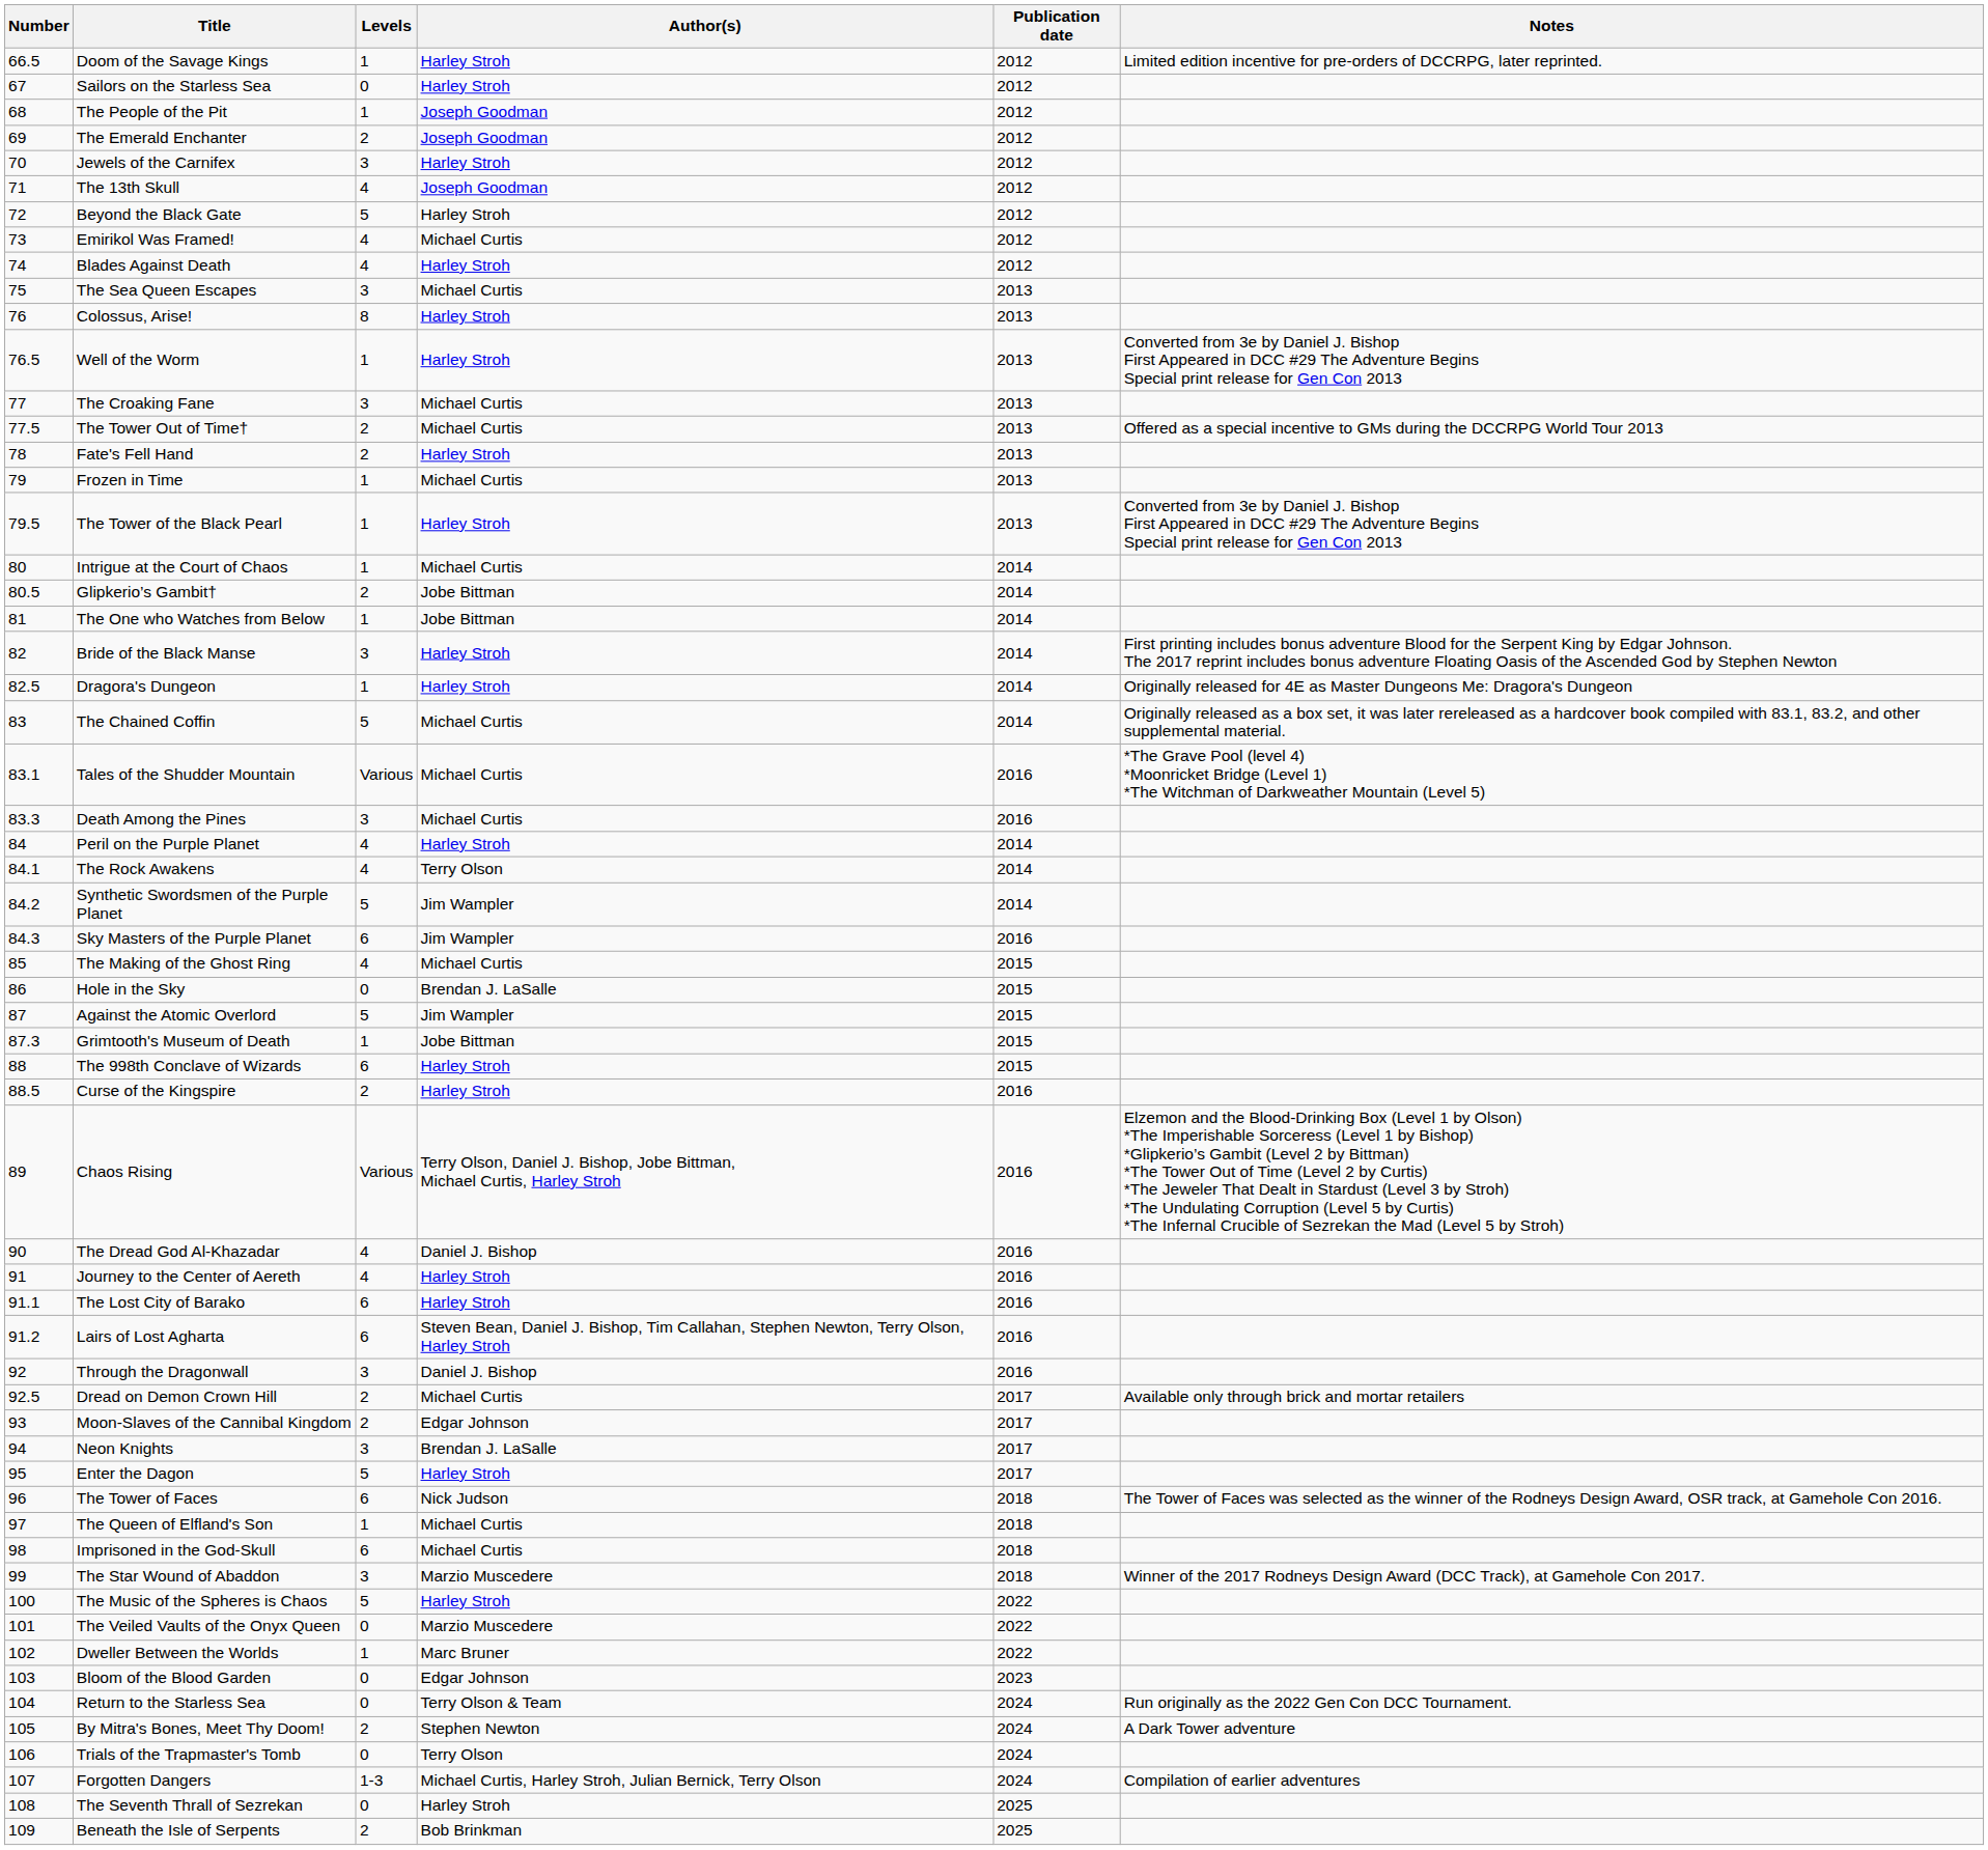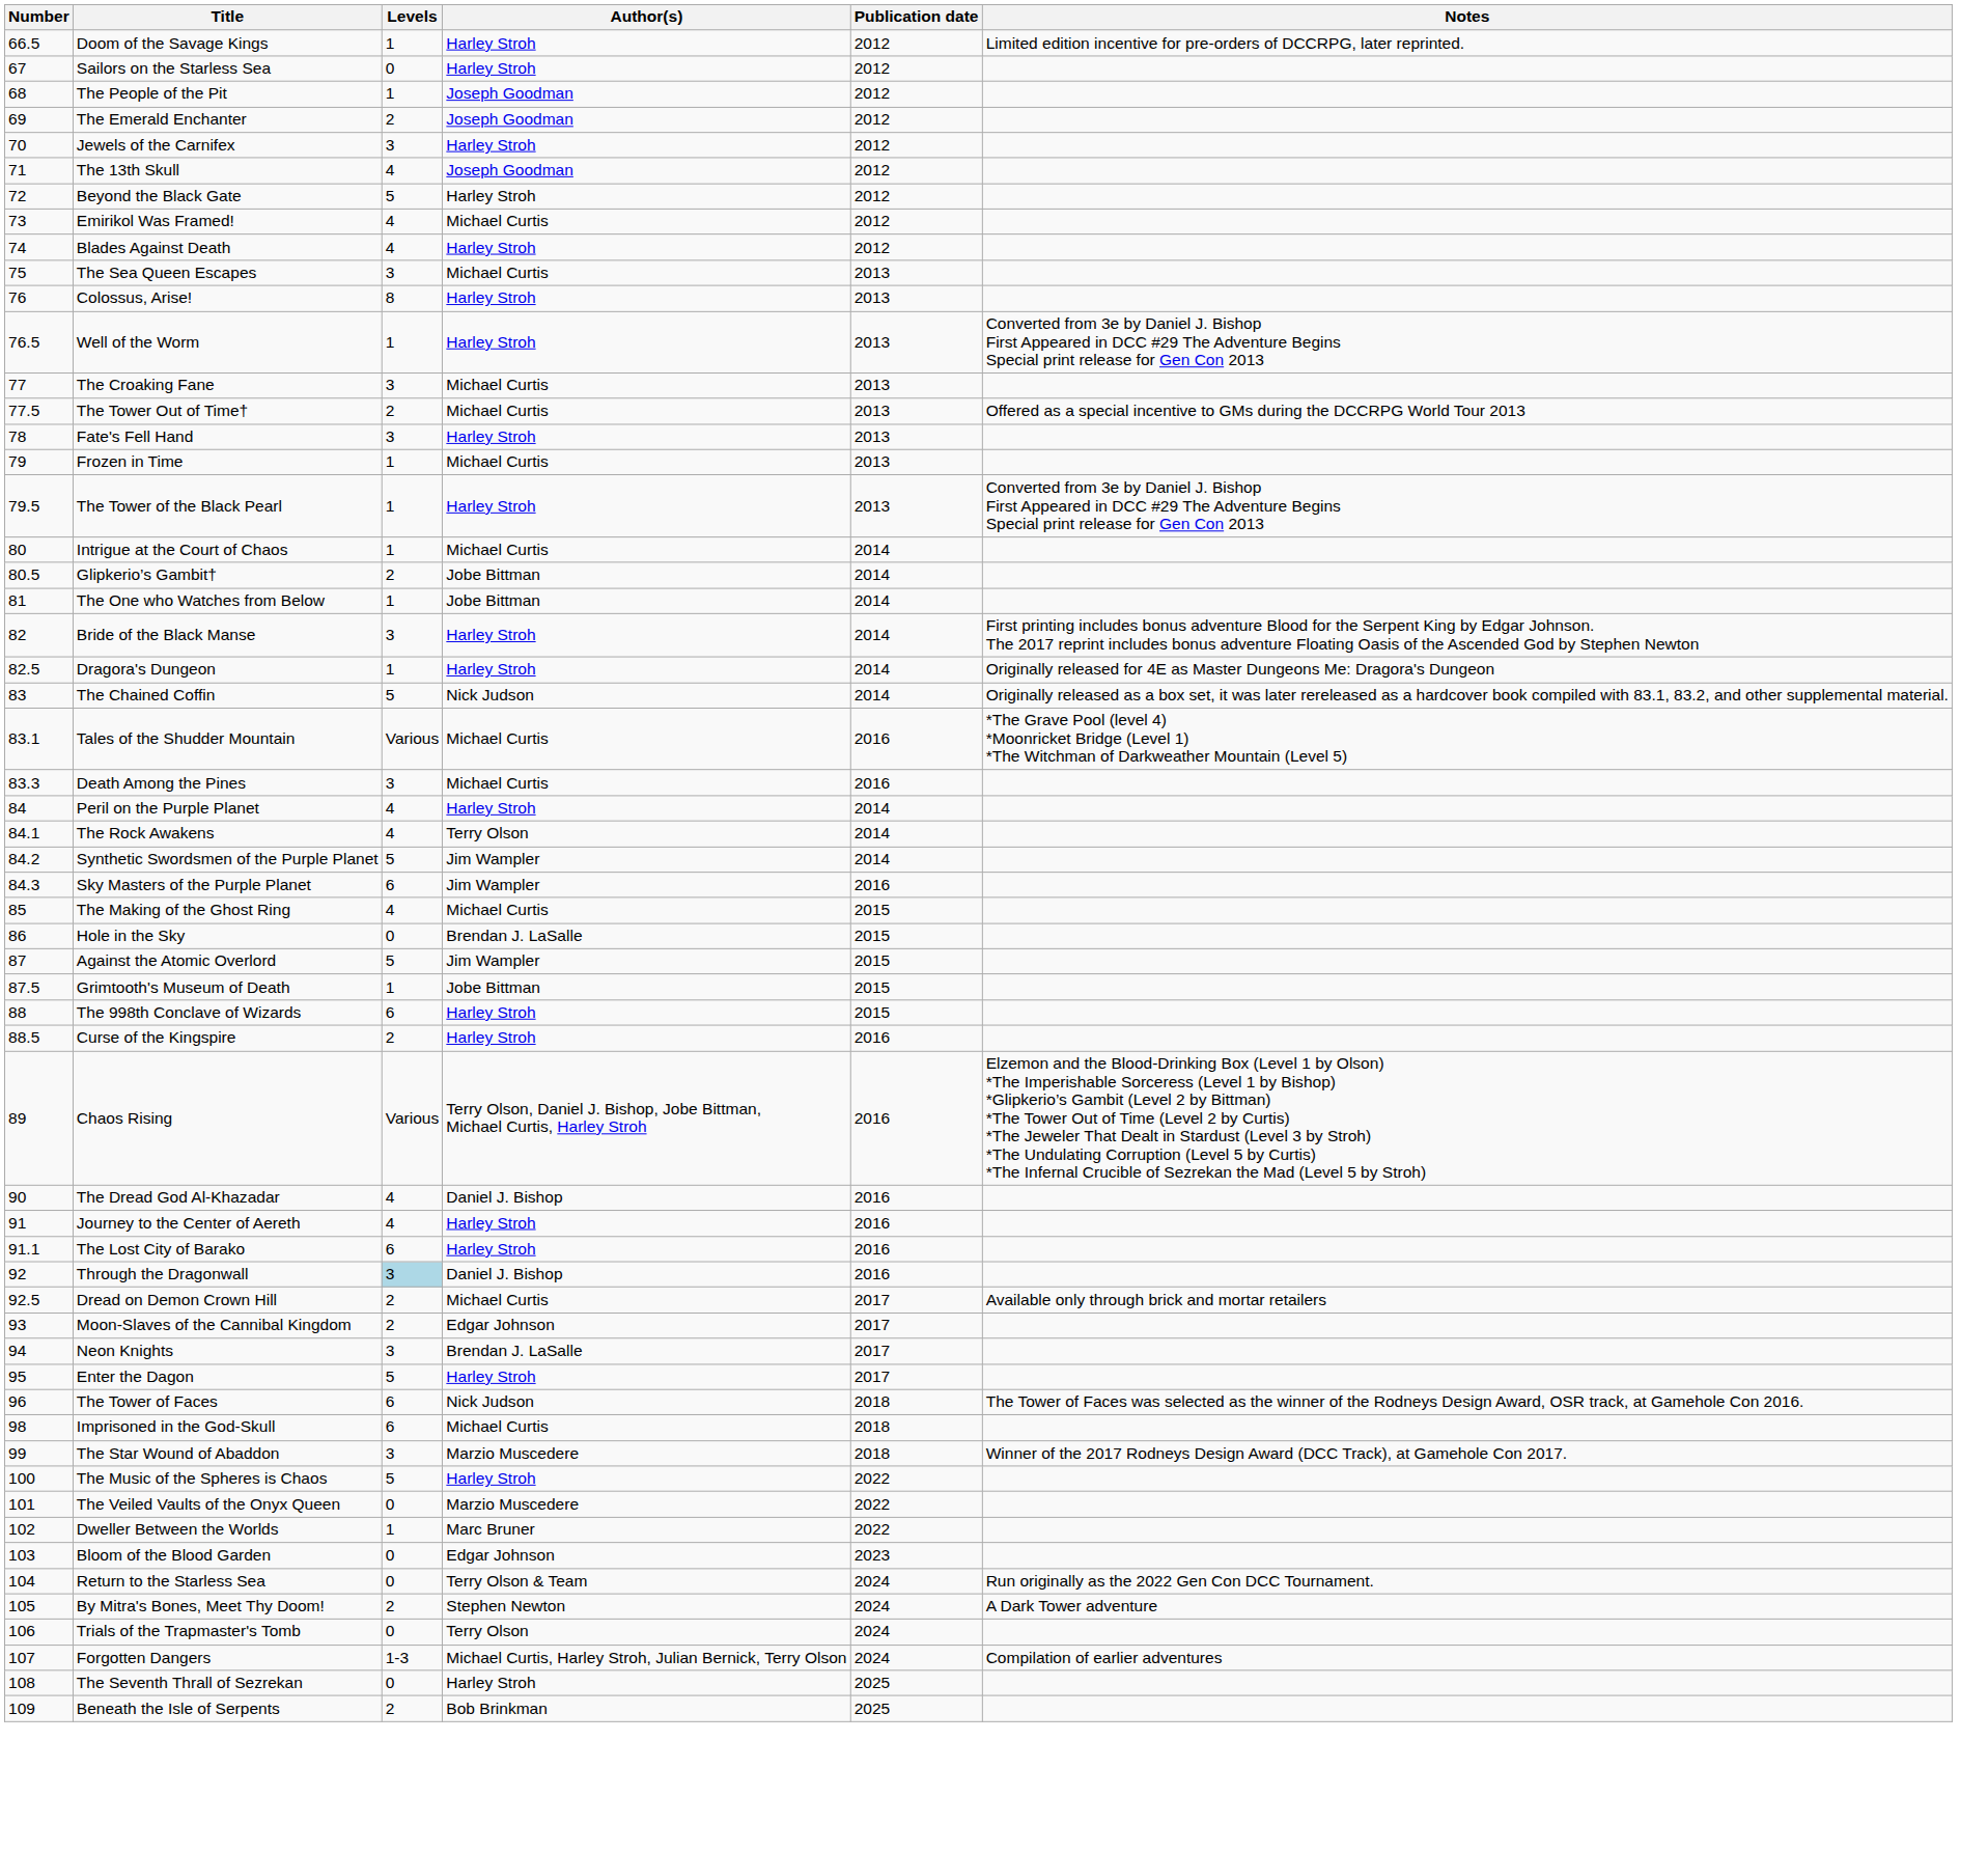 <table class="wikitable sortable">
 <tr>
 <th>Number</th>
 <th>Title</th>
 <th>Levels</th>
 <th>Author(s)</th>
 <th>Publication date</th>
 <th>Notes</th>
 </tr>
 <tr>
 <td>66.5</td>
 <td>Doom of the Savage Kings</td>
 <td>1</td>
 <td><a href='#'>Harley Stroh</a></td>
 <td>2012</td>
 <td>Limited edition incentive for pre-orders of DCCRPG, later reprinted.</td>
 </tr>
 <tr>
 <td>67</td>
 <td>Sailors on the Starless Sea</td>
 <td>0</td>
 <td><a href='#'>Harley Stroh</a></td>
 <td>2012</td>
 <td> </td>
 </tr>
 <tr>
 <td>68</td>
 <td>The People of the Pit</td>
 <td>1</td>
 <td><a href='#'>Joseph Goodman</a></td>
 <td>2012</td>
 <td> </td>
 </tr>
 <tr>
 <td>69</td>
 <td>The Emerald Enchanter</td>
 <td>2</td>
 <td><a href='#'>Joseph Goodman</a></td>
 <td>2012</td>
 <td> </td>
 </tr>
 <tr>
 <td>70</td>
 <td>Jewels of the Carnifex</td>
 <td>3</td>
 <td><a href='#'>Harley Stroh</a></td>
 <td>2012</td>
 <td> </td>
 </tr>
 <tr>
 <td>71</td>
 <td>The 13th Skull</td>
 <td>4</td>
 <td><a href='#'>Joseph Goodman</a></td>
 <td>2012</td>
 <td> </td>
 </tr>
 <tr>
 <td>72</td>
 <td>Beyond the Black Gate</td>
 <td>5</td>
 <td>Harley Stroh</td>
 <td>2012</td>
 <td> </td>
 </tr>
 <tr>
 <td>73</td>
 <td>Emirikol Was Framed!</td>
 <td>4</td>
 <td>Michael Curtis</td>
 <td>2012</td>
 <td> </td>
 </tr>
 <tr>
 <td>74</td>
 <td>Blades Against Death</td>
 <td>4</td>
 <td><a href='#'>Harley Stroh</a></td>
 <td>2012</td>
 <td> </td>
 </tr>
 <tr>
 <td>75</td>
 <td>The Sea Queen Escapes</td>
 <td>3</td>
 <td>Michael Curtis</td>
 <td>2013</td>
 <td> </td>
 </tr>
 <tr>
 <td>76</td>
 <td>Colossus, Arise!</td>
 <td>8</td>
 <td><a href='#'>Harley Stroh</a></td>
 <td>2013</td>
 <td> </td>
 </tr>
 <tr>
 <td>76.5</td>
 <td>Well of the Worm</td>
 <td>1</td>
 <td><a href='#'>Harley Stroh</a></td>
 <td>2013</td>
 <td>Converted from 3e by Daniel J. Bishop<br>First Appeared in DCC #29 The Adventure Begins<br>Special print release for <a href='#'>Gen Con</a> 2013</td>
 </tr>
 <tr>
 <td>77</td>
 <td>The Croaking Fane</td>
 <td>3</td>
 <td>Michael Curtis</td>
 <td>2013</td>
 <td> </td>
 </tr>
 <tr>
 <td>77.5</td>
 <td>The Tower Out of Time†</td>
 <td>2</td>
 <td>Michael Curtis</td>
 <td>2013</td>
 <td>Offered as a special incentive to GMs during the DCCRPG World Tour 2013</td>
 </tr>
 <tr>
 <td>78</td>
 <td>Fate's Fell Hand</td>
-<td>2</td>
+<td>3</td>
 <td><a href='#'>Harley Stroh</a></td>
 <td>2013</td>
 <td> </td>
 </tr>
 <tr>
 <td>79</td>
 <td>Frozen in Time</td>
 <td>1</td>
 <td>Michael Curtis</td>
 <td>2013</td>
 <td> </td>
 </tr>
 <tr>
 <td>79.5</td>
 <td>The Tower of the Black Pearl</td>
 <td>1</td>
 <td><a href='#'>Harley Stroh</a></td>
 <td>2013</td>
 <td>Converted from 3e by Daniel J. Bishop<br>First Appeared in DCC #29 The Adventure Begins<br>Special print release for <a href='#'>Gen Con</a> 2013</td>
 </tr>
 <tr |>
 <td>80</td>
 <td>Intrigue at the Court of Chaos</td>
 <td>1</td>
 <td>Michael Curtis</td>
 <td>2014</td>
 <td> </td>
 </tr>
 <tr>
 <td>80.5</td>
 <td>Glipkerio’s Gambit†</td>
 <td>2</td>
 <td>Jobe Bittman</td>
 <td>2014</td>
 <td> </td>
 </tr>
 <tr>
 <td>81</td>
 <td>The One who Watches from Below</td>
 <td>1</td>
 <td>Jobe Bittman</td>
 <td>2014</td>
 <td> </td>
 </tr>
 <tr>
 <td>82</td>
 <td>Bride of the Black Manse</td>
 <td>3</td>
 <td><a href='#'>Harley Stroh</a></td>
 <td>2014</td>
 <td>First printing includes bonus adventure Blood for the Serpent King by Edgar Johnson.<br>The 2017 reprint includes bonus adventure Floating Oasis of the Ascended God by Stephen Newton</td>
 </tr>
 <tr>
 <td>82.5</td>
 <td>Dragora's Dungeon</td>
 <td>1</td>
 <td><a href='#'>Harley Stroh</a></td>
 <td>2014</td>
 <td>Originally released for 4E as Master Dungeons Me: Dragora's Dungeon</td>
 </tr>
 <tr>
 <td>83</td>
 <td>The Chained Coffin</td>
 <td>5</td>
-<td>Michael Curtis</td>
+<td>Nick Judson</td>
 <td>2014</td>
 <td>Originally released as a box set, it was later rereleased as a hardcover book compiled with 83.1, 83.2, and other supplemental material.</td>
 </tr>
 <tr>
 <td>83.1</td>
 <td>Tales of the Shudder Mountain</td>
 <td>Various</td>
 <td>Michael Curtis</td>
 <td>2016</td>
 <td>*The Grave Pool (level 4)<br>*Moonricket Bridge (Level 1)<br>*The Witchman of Darkweather Mountain (Level 5)</td>
 </tr>
 <tr>
 <td>83.3</td>
 <td>Death Among the Pines</td>
 <td>3</td>
 <td>Michael Curtis</td>
 <td>2016</td>
 <td> </td>
 </tr>
 <tr>
 <td>84</td>
 <td>Peril on the Purple Planet</td>
 <td>4</td>
 <td><a href='#'>Harley Stroh</a></td>
 <td>2014</td>
 <td> </td>
 </tr>
 <tr>
 <td>84.1</td>
 <td>The Rock Awakens</td>
 <td>4</td>
 <td>Terry Olson</td>
 <td>2014</td>
 <td> </td>
 </tr>
 <tr>
 <td>84.2</td>
 <td>Synthetic Swordsmen of the Purple Planet</td>
 <td>5</td>
 <td>Jim Wampler</td>
 <td>2014</td>
 <td> </td>
 </tr>
 <tr>
 <td>84.3</td>
 <td>Sky Masters of the Purple Planet</td>
 <td>6</td>
 <td>Jim Wampler</td>
 <td>2016</td>
 <td> </td>
 </tr>
 <tr>
 <td>85</td>
 <td>The Making of the Ghost Ring</td>
 <td>4</td>
 <td>Michael Curtis</td>
 <td>2015</td>
 <td> </td>
 </tr>
 <tr>
 <td>86</td>
 <td>Hole in the Sky</td>
 <td>0</td>
 <td>Brendan J. LaSalle</td>
 <td>2015</td>
 <td> </td>
 </tr>
 <tr>
 <td>87</td>
 <td>Against the Atomic Overlord</td>
 <td>5</td>
 <td>Jim Wampler</td>
 <td>2015</td>
 <td> </td>
 </tr>
 <tr>
-<td>87.3</td>
+<td>87.5</td>
 <td>Grimtooth's Museum of Death</td>
 <td>1</td>
 <td>Jobe Bittman</td>
 <td>2015</td>
 <td> </td>
 </tr>
 <tr>
 <td>88</td>
 <td>The 998th Conclave of Wizards</td>
 <td>6</td>
 <td><a href='#'>Harley Stroh</a></td>
 <td>2015</td>
 <td> </td>
 </tr>
 <tr>
 <td>88.5</td>
 <td>Curse of the Kingspire</td>
 <td>2</td>
 <td><a href='#'>Harley Stroh</a></td>
 <td>2016</td>
 <td> </td>
 </tr>
 <tr>
 <td>89</td>
 <td>Chaos Rising</td>
 <td>Various</td>
 <td>Terry Olson, Daniel J. Bishop, Jobe Bittman, <br>Michael Curtis, <a href='#'>Harley Stroh</a></td>
 <td>2016</td>
 <td>Elzemon and the Blood-Drinking Box (Level 1 by Olson)<br> *The Imperishable Sorceress (Level 1 by Bishop)<br> *Glipkerio’s Gambit (Level 2 by Bittman)<br> *The Tower Out of Time (Level 2 by Curtis)<br> *The Jeweler That Dealt in Stardust (Level 3 by Stroh)<br> *The Undulating Corruption (Level 5 by Curtis)<br> *The Infernal Crucible of Sezrekan the Mad (Level 5 by Stroh)</td>
 </tr>
 <tr>
 <td>90</td>
 <td>The Dread God Al-Khazadar</td>
 <td>4</td>
 <td>Daniel J. Bishop</td>
 <td>2016</td>
 <td> </td>
 </tr>
 <tr>
 <td>91</td>
 <td>Journey to the Center of Aereth</td>
 <td>4</td>
 <td><a href='#'>Harley Stroh</a></td>
 <td>2016</td>
 <td> </td>
 </tr>
 <tr>
 <td>91.1</td>
 <td>The Lost City of Barako</td>
 <td>6</td>
 <td><a href='#'>Harley Stroh</a></td>
 <td>2016</td>
 <td> </td>
 </tr>
 <tr>
-<td>91.2</td>
-<td>Lairs of Lost Agharta</td>
-<td>6</td>
-<td>Steven Bean, Daniel J. Bishop, Tim Callahan, Stephen Newton, Terry Olson, <a href='#'>Harley Stroh</a></td>
-<td>2016</td>
-<td> </td>
-</tr>
-<tr>
 <td>92</td>
 <td>Through the Dragonwall</td>
-<td>3</td>
+<td style="background: lightblue;">3</td>
 <td>Daniel J. Bishop</td>
 <td>2016</td>
 <td> </td>
 </tr>
 <tr>
 <td>92.5</td>
 <td>Dread on Demon Crown Hill</td>
 <td>2</td>
 <td>Michael Curtis</td>
 <td>2017</td>
 <td>Available only through brick and mortar retailers  </td>
 </tr>
 <tr>
 <td>93</td>
 <td>Moon-Slaves of the Cannibal Kingdom</td>
 <td>2</td>
 <td>Edgar Johnson</td>
 <td>2017</td>
 <td> </td>
 </tr>
 <tr>
 <td>94</td>
 <td>Neon Knights</td>
 <td>3</td>
 <td>Brendan J. LaSalle</td>
 <td>2017</td>
 <td> </td>
 </tr>
 <tr>
 <td>95</td>
 <td>Enter the Dagon</td>
 <td>5</td>
 <td><a href='#'>Harley Stroh</a></td>
 <td>2017</td>
 <td> </td>
 </tr>
 <tr>
 <td>96</td>
 <td>The Tower of Faces</td>
 <td>6</td>
 <td>Nick Judson</td>
 <td>2018</td>
 <td>The Tower of Faces was selected as the winner of the Rodneys Design Award, OSR track, at Gamehole Con 2016.</td>
-</tr>
-<tr>
-<td>97</td>
-<td>The Queen of Elfland's Son</td>
-<td>1</td>
-<td>Michael Curtis</td>
-<td>2018</td>
-<td> </td>
 </tr>
 <tr>
 <td>98</td>
 <td>Imprisoned in the God-Skull</td>
 <td>6</td>
 <td>Michael Curtis</td>
 <td>2018</td>
 <td> </td>
 </tr>
 <tr>
 <td>99</td>
 <td>The Star Wound of Abaddon</td>
 <td>3</td>
 <td>Marzio Muscedere</td>
 <td>2018</td>
 <td>Winner of the 2017 Rodneys Design Award (DCC Track), at Gamehole Con 2017.</td>
 </tr>
 <tr>
 <td>100</td>
 <td>The Music of the Spheres is Chaos</td>
 <td>5</td>
 <td><a href='#'>Harley Stroh</a></td>
 <td>2022</td>
 <td> </td>
 </tr>
 <tr>
 <td>101</td>
 <td>The Veiled Vaults of the Onyx Queen</td>
 <td>0</td>
 <td>Marzio Muscedere</td>
 <td>2022</td>
 <td> </td>
 </tr>
 <tr>
 <td>102</td>
 <td>Dweller Between the Worlds</td>
 <td>1</td>
 <td>Marc Bruner</td>
 <td>2022</td>
 <td> </td>
 </tr>
 <tr>
 <td>103</td>
 <td>Bloom of the Blood Garden</td>
 <td>0</td>
 <td>Edgar Johnson</td>
 <td>2023</td>
 <td> </td>
 </tr>
 <tr>
 <td>104</td>
 <td>Return to the Starless Sea</td>
 <td>0</td>
 <td>Terry Olson & Team</td>
 <td>2024</td>
 <td>Run originally as the 2022 Gen Con DCC Tournament.</td>
 </tr>
 <tr>
 <td>105</td>
 <td>By Mitra's Bones, Meet Thy Doom!</td>
 <td>2</td>
 <td>Stephen Newton</td>
 <td>2024</td>
 <td>A Dark Tower adventure</td>
 </tr>
 <tr>
 <td>106</td>
 <td>Trials of the Trapmaster's Tomb</td>
 <td>0</td>
 <td>Terry Olson</td>
 <td>2024</td>
 <td> </td>
 </tr>
 <tr>
 <td>107</td>
 <td>Forgotten Dangers</td>
 <td>1-3</td>
 <td>Michael Curtis, Harley Stroh, Julian Bernick, Terry Olson</td>
 <td>2024</td>
 <td>Compilation of earlier adventures</td>
 </tr>
 <tr>
 <td>108</td>
 <td>The Seventh Thrall of Sezrekan</td>
 <td>0</td>
 <td>Harley Stroh</td>
 <td>2025</td>
 <td> </td>
 </tr>
 <tr>
 <td>109</td>
 <td>Beneath the Isle of Serpents</td>
 <td>2</td>
 <td>Bob Brinkman</td>
 <td>2025</td>
 <td> </td>
 </tr>
 </table>
